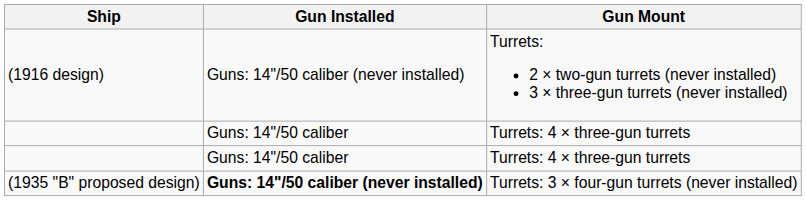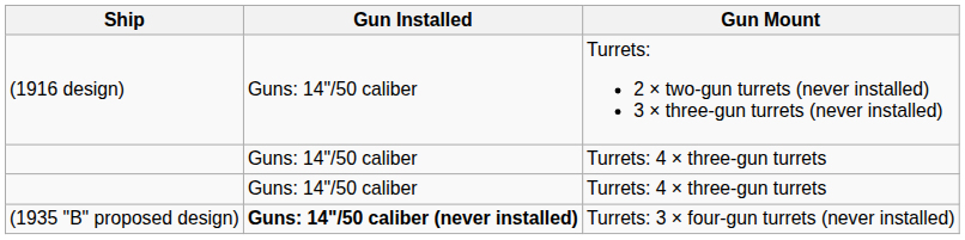 <table class="wikitable">
 <tr>
 <th>Ship</th>
 <th>Gun Installed</th>
 <th>Gun Mount</th>
 </tr>
 <tr>
 <td> (1916 design)</td>
-<td>Guns: 14"/50 caliber (never installed)</td>
+<td>Guns: 14"/50 caliber</td>
 <td>Turrets:<br><ul><li>2 × two-gun turrets (never installed)</li><li>3 × three-gun turrets (never installed)</li></ul></td>
 </tr>
 <tr>
 <td></td>
 <td>Guns: 14"/50 caliber</td>
 <td>Turrets: 4 × three-gun turrets</td>
 </tr>
 <tr>
 <td></td>
 <td>Guns: 14"/50 caliber</td>
 <td>Turrets: 4 × three-gun turrets</td>
 </tr>
 <tr>
 <td> (1935 "B" proposed design)</td>
 <td><strong>Guns: 14"/50 caliber (never installed)</strong></td>
 <td>Turrets: 3 × four-gun turrets (never installed)</td>
 </tr>
 </table>
